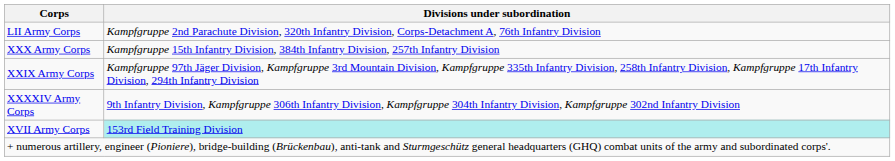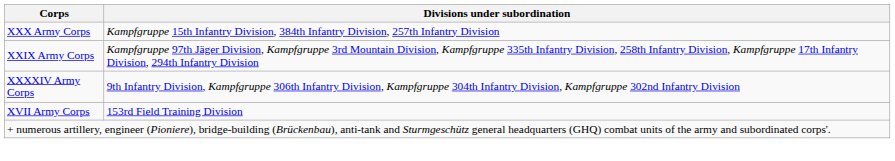 <table class="wikitable">
 <tr>
 <th>Corps</th>
 <th>Divisions under subordination</th>
-</tr>
-<tr>
-<td><a href='#'>LII Army Corps</a></td>
-<td><em>Kampfgruppe</em> <a href='#'>2nd Parachute Division</a>, <a href='#'>320th Infantry Division</a>, <a href='#'>Corps-Detachment A</a>, <a href='#'>76th Infantry Division</a></td>
 </tr>
 <tr>
 <td><a href='#'>XXX Army Corps</a></td>
 <td><em>Kampfgruppe</em> <a href='#'>15th Infantry Division</a>, <a href='#'>384th Infantry Division</a>, <a href='#'>257th Infantry Division</a></td>
 </tr>
 <tr>
 <td><a href='#'>XXIX Army Corps</a></td>
 <td><em>Kampfgruppe</em> <a href='#'>97th Jäger Division</a>, <em>Kampfgruppe</em> <a href='#'>3rd Mountain Division</a>, <em>Kampfgruppe</em> <a href='#'>335th Infantry Division</a>, <a href='#'>258th Infantry Division</a>, <em>Kampfgruppe</em> <a href='#'>17th Infantry Division</a>, <a href='#'>294th Infantry Division</a></td>
 </tr>
 <tr>
 <td><a href='#'>XXXXIV Army Corps</a></td>
 <td><a href='#'>9th Infantry Division</a>, <em>Kampfgruppe</em> <a href='#'>306th Infantry Division</a>, <em>Kampfgruppe</em> <a href='#'>304th Infantry Division</a>, <em>Kampfgruppe</em> <a href='#'>302nd Infantry Division</a></td>
 </tr>
 <tr>
 <td><a href='#'>XVII Army Corps</a></td>
-<td style="background: paleturquoise;"><a href='#'>153rd Field Training Division</a></td>
+<td><a href='#'>153rd Field Training Division</a></td>
 </tr>
 <tr>
 <td colspan="2">+ numerous artillery, engineer (<em>Pioniere</em>), bridge-building (<em>Brückenbau</em>), anti-tank and <em>Sturmgeschütz</em> general headquarters (GHQ) combat units of the army and subordinated corps'.</td>
 </tr>
 </table>
